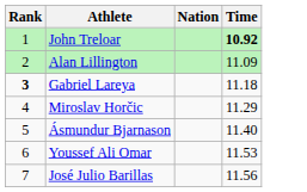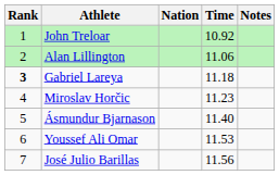 <table class="wikitable sortable" style="text-align:center">
 <tr>
 <th>Rank</th>
 <th>Athlete</th>
 <th>Nation</th>
 <th>Time</th>
+<th>Notes</th>
 </tr>
 <tr bgcolor=bbf3bb>
 <td>1</td>
 <td align=left><a href='#'>John Treloar</a></td>
 <td align=left></td>
-<td><strong>10.92</strong></td>
+<td>10.92</td>
+<td></td>
 </tr>
 <tr bgcolor=bbf3bb>
 <td>2</td>
 <td align=left><a href='#'>Alan Lillington</a></td>
 <td align=left></td>
-<td>11.09</td>
+<td>11.06</td>
+<td></td>
 </tr>
 <tr>
 <td><strong>3</strong></td>
 <td align=left><a href='#'>Gabriel Lareya</a></td>
 <td align=left></td>
 <td>11.18</td>
+<td></td>
 </tr>
 <tr>
 <td>4</td>
 <td align=left><a href='#'>Miroslav Horčic</a></td>
 <td align=left></td>
-<td>11.29</td>
+<td>11.23</td>
+<td></td>
 </tr>
 <tr>
 <td>5</td>
 <td align=left><a href='#'>Ásmundur Bjarnason</a></td>
 <td align=left></td>
 <td>11.40</td>
+<td></td>
 </tr>
 <tr>
 <td>6</td>
 <td align=left><a href='#'>Youssef Ali Omar</a></td>
 <td align=left></td>
 <td>11.53</td>
+<td></td>
 </tr>
 <tr>
 <td>7</td>
 <td align=left><a href='#'>José Julio Barillas</a></td>
 <td align=left></td>
 <td>11.56</td>
+<td></td>
 </tr>
 </table>
